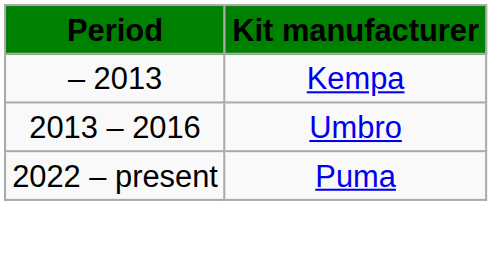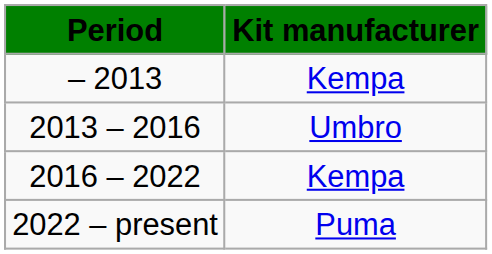 <table class="wikitable" style="font-size: 95%; text-align:center">
 <tr>
 <th scope=col style="color:#000000; background:green">Period</th>
 <th scope=col style="color:#000000; background:green">Kit manufacturer</th>
 </tr>
 <tr>
 <td>– 2013</td>
 <td> <a href='#'>Kempa</a></td>
 </tr>
 <tr>
 <td>2013 – 2016</td>
 <td> <a href='#'>Umbro</a></td>
 </tr>
 <tr>
+<td>2016 – 2022</td>
+<td> <a href='#'>Kempa</a></td>
+</tr>
+<tr>
 <td>2022 – present</td>
 <td> <a href='#'>Puma</a></td>
 </tr>
 </table>
